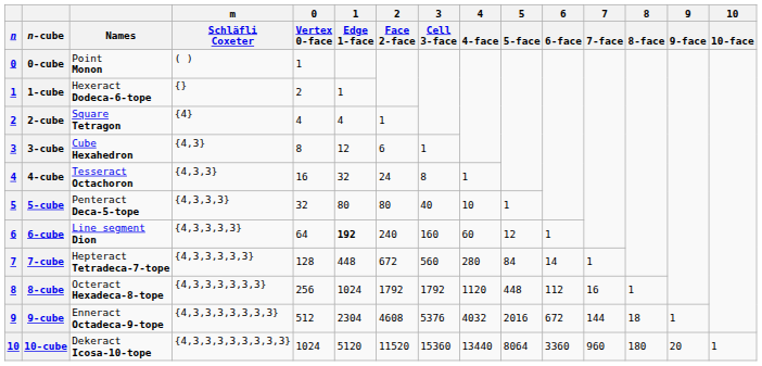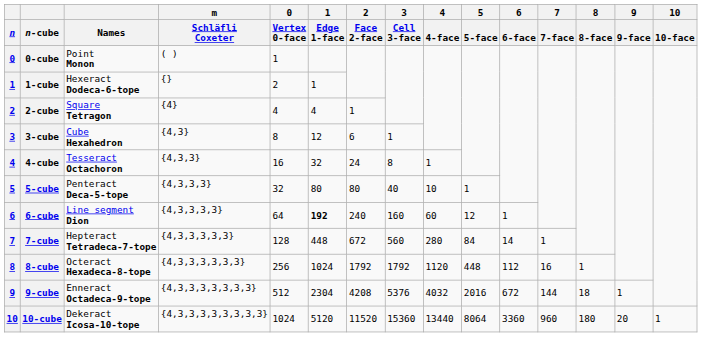 <table class="wikitable">
 <tr>
 <th></th>
 <th></th>
 <th></th>
 <th>m</th>
 <th>0</th>
 <th>1</th>
 <th>2</th>
 <th>3</th>
 <th>4</th>
 <th>5</th>
 <th>6</th>
 <th>7</th>
 <th>8</th>
 <th>9</th>
 <th>10</th>
 </tr>
 <tr>
 <th><a href='#'><em>n</em></a></th>
 <th><em>n</em>-cube</th>
 <th>Names</th>
 <th><a href='#'>Schläfli</a><br><a href='#'>Coxeter</a><br></th>
 <th><a href='#'>Vertex</a><br>0-face<br></th>
 <th><a href='#'>Edge</a><br>1-face<br></th>
 <th><a href='#'>Face</a><br>2-face<br></th>
 <th><a href='#'>Cell</a><br>3-face<br></th>
 <th><br>4-face<br></th>
 <th><br> 5-face<br></th>
 <th><br>6-face<br></th>
 <th><br>7-face<br></th>
 <th><br> 8-face<br></th>
 <th><br>9-face<br></th>
 <th><br>10-face<br></th>
 </tr>
 <tr>
 <th><a href='#'>0</a></th>
 <th>0-cube</th>
 <td>Point<br><strong>Monon</strong><br></td>
 <td>( )<br><br></td>
 <td>1</td>
 <td></td>
 <td rowspan=2></td>
 <td rowspan=3></td>
 <td rowspan=4></td>
 <td rowspan=5></td>
 <td rowspan=6></td>
 <td rowspan=7></td>
 <td rowspan=8></td>
 <td rowspan=9></td>
 <td rowspan=10></td>
 </tr>
 <tr>
 <th><a href='#'>1</a></th>
 <th>1-cube</th>
 <td>Hexeract<br><strong>Dodeca-6-tope</strong><br></td>
 <td>{}<br><br></td>
 <td>2</td>
 <td>1</td>
 </tr>
 <tr>
 <th><a href='#'>2</a></th>
 <th>2-cube</th>
 <td><a href='#'>Square</a><br><strong>Tetragon</strong><br></td>
 <td>{4}<br><br></td>
 <td>4</td>
 <td>4</td>
 <td>1</td>
 </tr>
 <tr>
 <th><a href='#'>3</a></th>
 <th>3-cube</th>
 <td><a href='#'>Cube</a><br><strong>Hexahedron</strong><br></td>
 <td>{4,3}<br><br></td>
 <td>8</td>
 <td>12</td>
 <td>6</td>
 <td>1</td>
 </tr>
 <tr>
 <th><a href='#'>4</a></th>
 <th>4-cube</th>
 <td><a href='#'>Tesseract</a><br><strong>Octachoron</strong><br></td>
 <td>{4,3,3}<br><br></td>
 <td>16</td>
 <td>32</td>
 <td>24</td>
 <td>8</td>
 <td>1</td>
 </tr>
 <tr>
 <th><a href='#'>5</a></th>
 <th><a href='#'>5-cube</a></th>
 <td>Penteract<br><strong>Deca-5-tope</strong><br></td>
 <td>{4,3,3,3}<br><br></td>
 <td>32</td>
 <td>80</td>
 <td>80</td>
 <td>40</td>
 <td>10</td>
 <td>1</td>
 </tr>
 <tr>
 <th><a href='#'>6</a></th>
 <th><a href='#'>6-cube</a></th>
 <td><a href='#'>Line segment</a><br><strong>Dion</strong><br></td>
 <td>{4,3,3,3,3}<br><br></td>
 <td>64</td>
 <td><strong>192</strong></td>
 <td>240</td>
 <td>160</td>
 <td>60</td>
 <td>12</td>
 <td>1</td>
 </tr>
 <tr>
 <th><a href='#'>7</a></th>
 <th><a href='#'>7-cube</a></th>
 <td>Hepteract<br><strong>Tetradeca-7-tope</strong><br></td>
 <td>{4,3,3,3,3,3}<br><br></td>
 <td>128</td>
 <td>448</td>
 <td>672</td>
 <td>560</td>
 <td>280</td>
 <td>84</td>
 <td>14</td>
 <td>1</td>
 </tr>
 <tr>
 <th><a href='#'>8</a></th>
 <th><a href='#'>8-cube</a></th>
 <td>Octeract<br><strong>Hexadeca-8-tope</strong><br></td>
 <td>{4,3,3,3,3,3,3}<br><br></td>
 <td>256</td>
 <td>1024</td>
 <td>1792</td>
 <td>1792</td>
 <td>1120</td>
 <td>448</td>
 <td>112</td>
 <td>16</td>
 <td>1</td>
 </tr>
 <tr>
 <th><a href='#'>9</a></th>
 <th><a href='#'>9-cube</a></th>
 <td>Enneract<br><strong>Octadeca-9-tope</strong><br></td>
 <td>{4,3,3,3,3,3,3,3}<br><br></td>
 <td>512</td>
 <td>2304</td>
-<td>4608</td>
+<td>4208</td>
 <td>5376</td>
 <td>4032</td>
 <td>2016</td>
 <td>672</td>
 <td>144</td>
 <td>18</td>
 <td>1</td>
 </tr>
 <tr>
 <th><a href='#'>10</a></th>
 <th><a href='#'>10-cube</a></th>
 <td>Dekeract<br><strong>Icosa-10-tope</strong><br></td>
 <td>{4,3,3,3,3,3,3,3,3}<br><br></td>
 <td>1024</td>
 <td>5120</td>
 <td>11520</td>
 <td>15360</td>
 <td>13440</td>
 <td>8064</td>
 <td>3360</td>
 <td>960</td>
 <td>180</td>
 <td>20</td>
 <td>1</td>
 </tr>
 </table>
